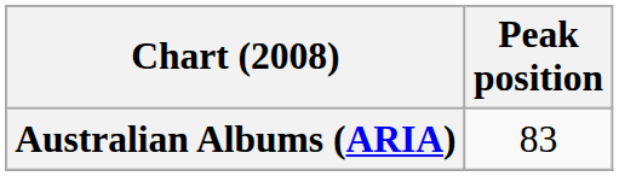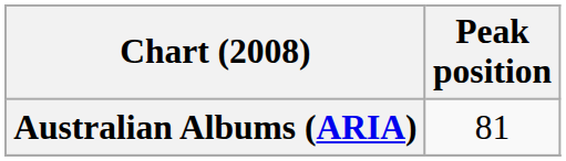 <table class="wikitable sortable plainrowheaders">
 <tr>
 <th scope="col">Chart (2008)</th>
 <th scope="col">Peak<br>position</th>
 </tr>
 <tr>
 <th scope="row">Australian Albums (<a href='#'>ARIA</a>)</th>
-<td align="center">83</td>
+<td align="center">81</td>
 </tr>
 <tr>
 </tr>
 <tr>
 </tr>
 <tr>
 </tr>
 <tr>
 </tr>
 <tr>
 </tr>
 <tr>
 </tr>
 <tr>
 </tr>
 <tr>
 </tr>
 <tr>
 </tr>
 <tr>
 </tr>
 <tr>
 </tr>
 <tr>
 </tr>
 <tr>
 </tr>
 <tr>
 </tr>
 </table>
